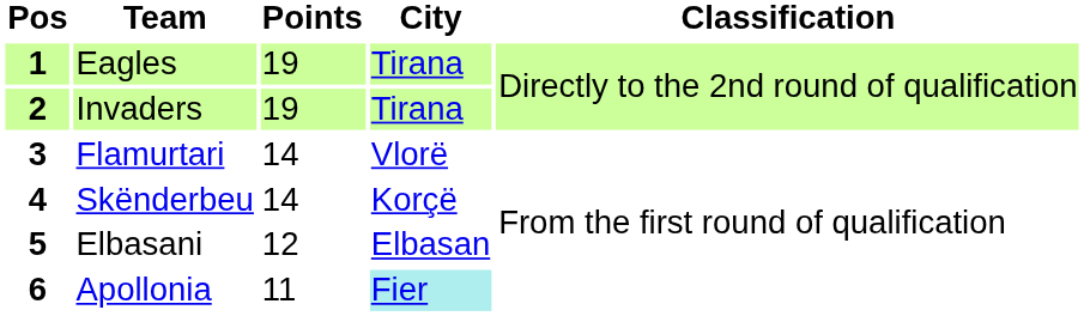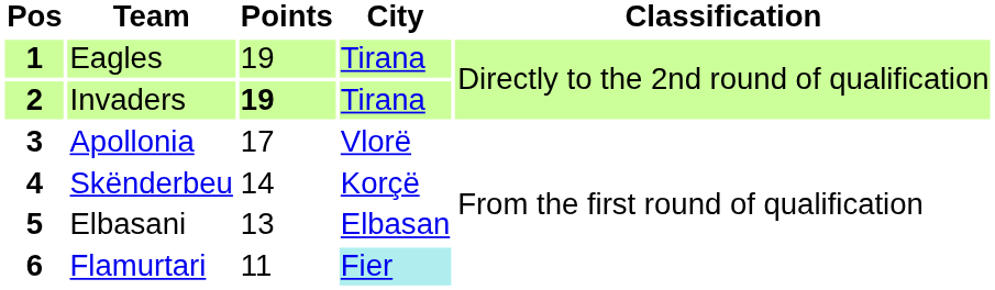 <table>
 <tr>
 <th>Pos</th>
 <th>Team</th>
 <th>Points</th>
 <th>City</th>
 <th>Classification</th>
 </tr>
 <tr style="background:#ccff99;">
 <th>1</th>
 <td>Eagles</td>
 <td>19</td>
 <td><a href='#'>Tirana</a></td>
 <td rowspan=2>Directly to the 2nd round of qualification</td>
 </tr>
 <tr style="background:#ccff99;">
 <th>2</th>
 <td>Invaders</td>
-<td>19</td>
+<td><strong>19</strong></td>
 <td><a href='#'>Tirana</a></td>
 </tr>
 <tr>
 <th>3</th>
-<td><a href='#'>Flamurtari</a></td>
-<td>14</td>
+<td><a href='#'>Apollonia</a></td>
+<td>17</td>
 <td><a href='#'>Vlorë</a></td>
 <td rowspan=4>From the first round of qualification</td>
 </tr>
 <tr>
 <th>4</th>
 <td><a href='#'>Skënderbeu</a></td>
 <td>14</td>
 <td><a href='#'>Korçë</a></td>
 </tr>
 <tr>
 <th>5</th>
 <td>Elbasani</td>
-<td>12</td>
+<td>13</td>
 <td><a href='#'>Elbasan</a></td>
 </tr>
 <tr>
 <th>6</th>
-<td><a href='#'>Apollonia</a></td>
+<td><a href='#'>Flamurtari</a></td>
 <td>11</td>
 <td style="background: paleturquoise;"><a href='#'>Fier</a></td>
 </tr>
 </table>
